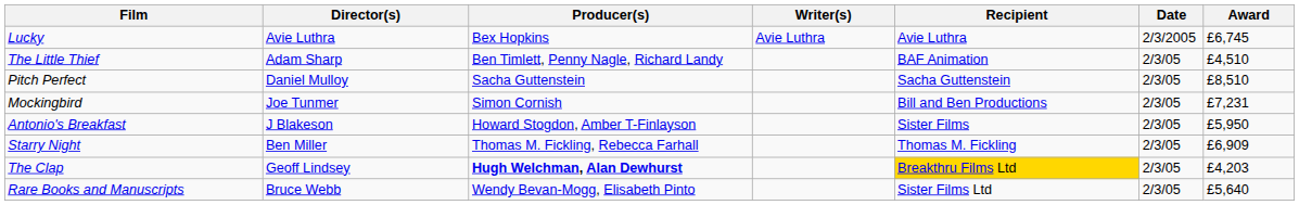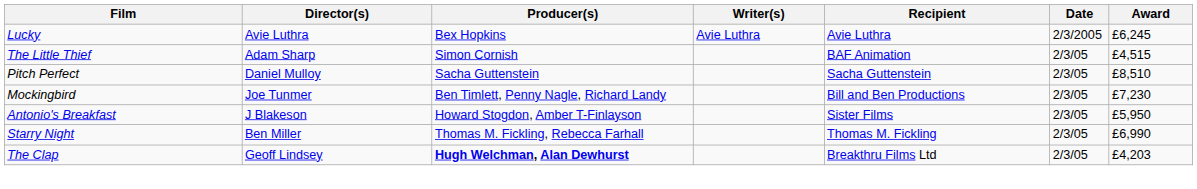 <table class="wikitable" width="95%" align="centre">
 <tr>
 <th width=20%>Film</th>
 <th width=16%>Director(s)</th>
 <th width=22%>Producer(s)</th>
 <th width=11%>Writer(s)</th>
 <th width=19%>Recipient</th>
 <th width=5%>Date</th>
 <th width=7%>Award</th>
 </tr>
 <tr>
 <td><em><a href='#'>Lucky</a></em></td>
 <td><a href='#'>Avie Luthra</a></td>
 <td><a href='#'>Bex Hopkins</a></td>
 <td><a href='#'>Avie Luthra</a></td>
 <td><a href='#'>Avie Luthra</a></td>
 <td>2/3/2005</td>
-<td>£6,745</td>
+<td>£6,245</td>
 </tr>
 <tr>
 <td><em><a href='#'>The Little Thief</a></em></td>
 <td><a href='#'>Adam Sharp</a></td>
-<td><a href='#'>Ben Timlett</a>, <a href='#'>Penny Nagle</a>, <a href='#'>Richard Landy</a></td>
+<td><a href='#'>Simon Cornish</a></td>
 <td></td>
 <td><a href='#'>BAF Animation</a></td>
 <td>2/3/05</td>
-<td>£4,510</td>
+<td>£4,515</td>
 </tr>
 <tr>
 <td><em>Pitch Perfect</em></td>
 <td><a href='#'>Daniel Mulloy</a></td>
 <td><a href='#'>Sacha Guttenstein</a></td>
 <td></td>
 <td><a href='#'>Sacha Guttenstein</a></td>
 <td>2/3/05</td>
 <td>£8,510</td>
 </tr>
 <tr>
 <td><em>Mockingbird</em></td>
 <td><a href='#'>Joe Tunmer</a></td>
-<td><a href='#'>Simon Cornish</a></td>
+<td><a href='#'>Ben Timlett</a>, <a href='#'>Penny Nagle</a>, <a href='#'>Richard Landy</a></td>
 <td></td>
 <td><a href='#'>Bill and Ben Productions</a></td>
 <td>2/3/05</td>
-<td>£7,231</td>
+<td>£7,230</td>
 </tr>
 <tr>
 <td><em><a href='#'>Antonio's Breakfast</a></em></td>
 <td><a href='#'>J Blakeson</a></td>
 <td><a href='#'>Howard Stogdon</a>, <a href='#'>Amber T-Finlayson</a></td>
 <td></td>
 <td><a href='#'>Sister Films</a></td>
 <td>2/3/05</td>
 <td>£5,950</td>
 </tr>
 <tr>
 <td><em><a href='#'>Starry Night</a></em></td>
 <td><a href='#'>Ben Miller</a></td>
 <td><a href='#'>Thomas M. Fickling</a>, <a href='#'>Rebecca Farhall</a></td>
 <td></td>
 <td><a href='#'>Thomas M. Fickling</a></td>
 <td>2/3/05</td>
-<td>£6,909</td>
+<td>£6,990</td>
 </tr>
 <tr>
 <td><em><a href='#'>The Clap</a></em></td>
 <td><a href='#'>Geoff Lindsey</a></td>
 <td><strong><a href='#'>Hugh Welchman</a>, <a href='#'>Alan Dewhurst</a></strong></td>
 <td></td>
-<td style="background: gold;"><a href='#'>Breakthru Films</a> Ltd</td>
+<td><a href='#'>Breakthru Films</a> Ltd</td>
 <td>2/3/05</td>
 <td>£4,203</td>
 </tr>
-<tr>
-<td><em><a href='#'>Rare Books and Manuscripts</a></em></td>
-<td><a href='#'>Bruce Webb</a></td>
-<td><a href='#'>Wendy Bevan-Mogg</a>, <a href='#'>Elisabeth Pinto</a></td>
-<td></td>
-<td><a href='#'>Sister Films</a> Ltd</td>
-<td>2/3/05</td>
-<td>£5,640</td>
-</tr>
 </table>
